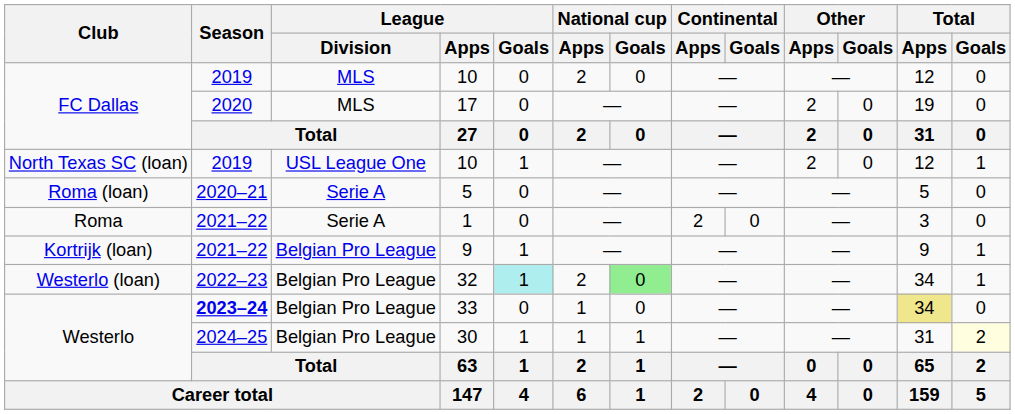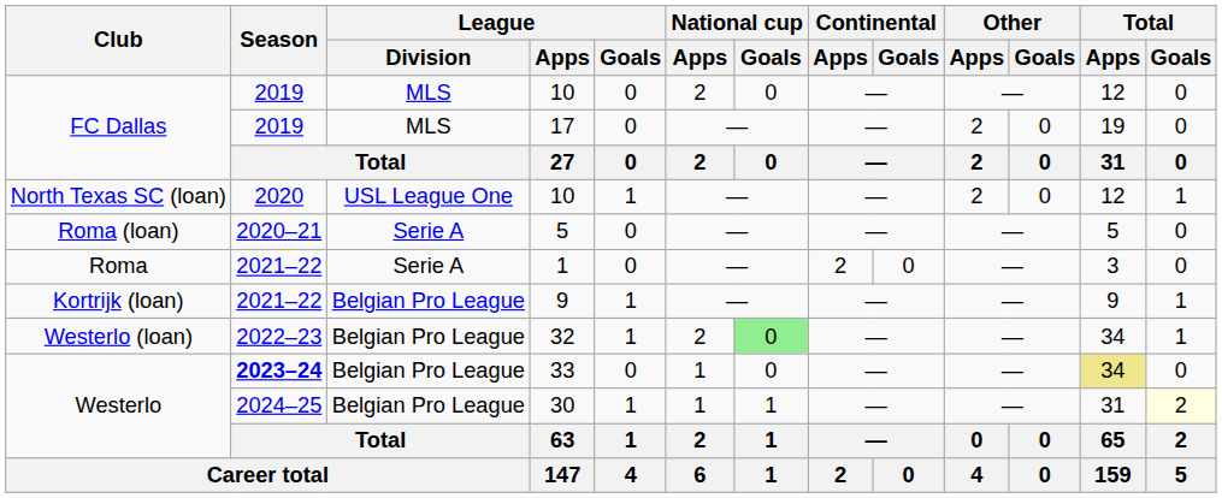 <table class="wikitable" style="text-align:center">
 <tr>
 <th rowspan="2">Club</th>
 <th rowspan="2">Season</th>
 <th colspan="3">League</th>
 <th colspan="2">National cup</th>
 <th colspan="2">Continental</th>
 <th colspan="2">Other</th>
 <th colspan="2">Total</th>
 </tr>
 <tr>
 <th>Division</th>
 <th>Apps</th>
 <th>Goals</th>
 <th>Apps</th>
 <th>Goals</th>
 <th>Apps</th>
 <th>Goals</th>
 <th>Apps</th>
 <th>Goals</th>
 <th>Apps</th>
 <th>Goals</th>
 </tr>
 <tr>
 <td rowspan="3"><a href='#'>FC Dallas</a></td>
 <td><a href='#'>2019</a></td>
 <td><a href='#'>MLS</a></td>
 <td>10</td>
 <td>0</td>
 <td>2</td>
 <td>0</td>
 <td colspan="2">—</td>
 <td colspan="2">—</td>
 <td>12</td>
 <td>0</td>
 </tr>
 <tr>
-<td><a href='#'>2020</a></td>
+<td><a href='#'>2019</a></td>
 <td>MLS</td>
 <td>17</td>
 <td>0</td>
 <td colspan="2">—</td>
 <td colspan="2">—</td>
 <td>2</td>
 <td>0</td>
 <td>19</td>
 <td>0</td>
 </tr>
 <tr>
 <th colspan="2">Total</th>
 <th>27</th>
 <th>0</th>
 <th>2</th>
 <th>0</th>
 <th colspan="2">—</th>
 <th>2</th>
 <th>0</th>
 <th>31</th>
 <th>0</th>
 </tr>
 <tr>
 <td><a href='#'>North Texas SC</a> (loan)</td>
-<td><a href='#'>2019</a></td>
+<td><a href='#'>2020</a></td>
 <td><a href='#'>USL League One</a></td>
 <td>10</td>
 <td>1</td>
 <td colspan="2">—</td>
 <td colspan="2">—</td>
 <td>2</td>
 <td>0</td>
 <td>12</td>
 <td>1</td>
 </tr>
 <tr>
 <td><a href='#'>Roma</a> (loan)</td>
 <td><a href='#'>2020–21</a></td>
 <td><a href='#'>Serie A</a></td>
 <td>5</td>
 <td>0</td>
 <td colspan="2">—</td>
 <td colspan="2">—</td>
 <td colspan="2">—</td>
 <td>5</td>
 <td>0</td>
 </tr>
 <tr>
 <td>Roma</td>
 <td><a href='#'>2021–22</a></td>
 <td>Serie A</td>
 <td>1</td>
 <td>0</td>
 <td colspan="2">—</td>
 <td>2</td>
 <td>0</td>
 <td colspan="2">—</td>
 <td>3</td>
 <td>0</td>
 </tr>
 <tr>
 <td><a href='#'>Kortrijk</a> (loan)</td>
 <td><a href='#'>2021–22</a></td>
 <td><a href='#'>Belgian Pro League</a></td>
 <td>9</td>
 <td>1</td>
 <td colspan="2">—</td>
 <td colspan="2">—</td>
 <td colspan="2">—</td>
 <td>9</td>
 <td>1</td>
 </tr>
 <tr>
 <td><a href='#'>Westerlo</a> (loan)</td>
 <td><a href='#'>2022–23</a></td>
 <td>Belgian Pro League</td>
 <td>32</td>
-<td style="background: paleturquoise;">1</td>
+<td>1</td>
 <td>2</td>
 <td style="background: lightgreen;">0</td>
 <td colspan="2">—</td>
 <td colspan="2">—</td>
 <td>34</td>
 <td>1</td>
 </tr>
 <tr>
 <td rowspan="3">Westerlo</td>
 <td><strong><a href='#'>2023–24</a></strong></td>
 <td>Belgian Pro League</td>
 <td>33</td>
 <td>0</td>
 <td>1</td>
 <td>0</td>
 <td colspan="2">—</td>
 <td colspan="2">—</td>
 <td style="background: khaki;">34</td>
 <td>0</td>
 </tr>
 <tr>
 <td><a href='#'>2024–25</a></td>
 <td>Belgian Pro League</td>
 <td>30</td>
 <td>1</td>
 <td>1</td>
 <td>1</td>
 <td colspan="2">—</td>
 <td colspan="2">—</td>
 <td>31</td>
 <td style="background: lightyellow;">2</td>
 </tr>
 <tr>
 <th colspan="2">Total</th>
 <th>63</th>
 <th>1</th>
 <th>2</th>
 <th>1</th>
 <th colspan="2">—</th>
 <th>0</th>
 <th>0</th>
 <th>65</th>
 <th>2</th>
 </tr>
 <tr>
 <th colspan="3">Career total</th>
 <th>147</th>
 <th>4</th>
 <th>6</th>
 <th>1</th>
 <th>2</th>
 <th>0</th>
 <th>4</th>
 <th>0</th>
 <th>159</th>
 <th>5</th>
 </tr>
 </table>
